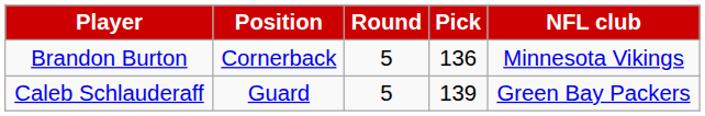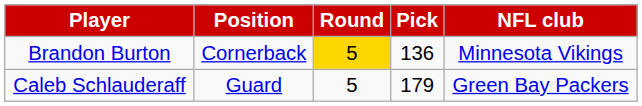 <table class="wikitable" width="80%">
 <tr align="center" style="background:#CC0000; color:white">
 <td><strong>Player</strong></td>
 <td><strong>Position</strong></td>
 <td><strong>Round</strong></td>
 <td><strong>Pick</strong></td>
 <td><strong>NFL club</strong></td>
 </tr>
 <tr align="center">
 <td><a href='#'>Brandon Burton</a></td>
 <td><a href='#'>Cornerback</a></td>
-<td>5</td>
+<td style="background: gold;">5</td>
 <td>136</td>
 <td><a href='#'>Minnesota Vikings</a></td>
 </tr>
 <tr align="center">
 <td><a href='#'>Caleb Schlauderaff</a></td>
 <td><a href='#'>Guard</a></td>
 <td>5</td>
-<td>139</td>
+<td>179</td>
 <td><a href='#'>Green Bay Packers</a></td>
 </tr>
 </table>
